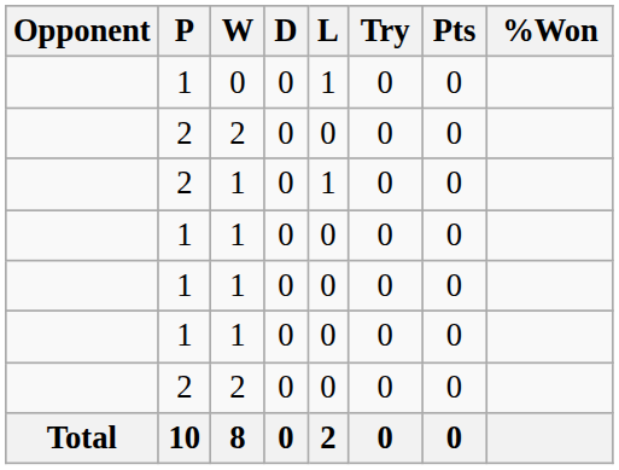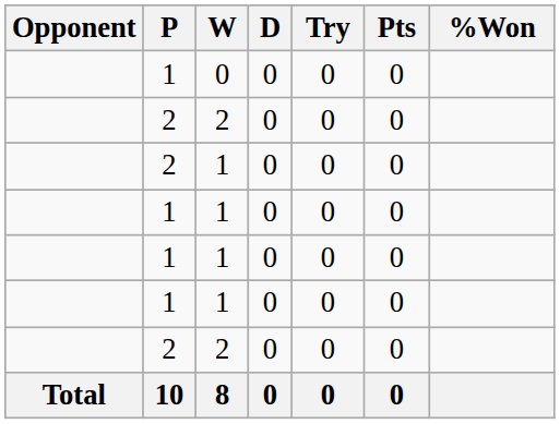 <table class="wikitable sortable"  style="text-align:center; font-size:100%;">
 <tr>
 <th style="width:25%;">Opponent</th>
 <th abbr="Played" style="width:15px;">P</th>
 <th abbr="Won" style="width:10px;">W</th>
 <th abbr="Drawn" style="width:10px;">D</th>
-<th abbr="Lost" style="width:10px;">L</th>
 <th abbr="Tries" style="width:15px;">Try</th>
 <th abbr="Points" style="width:18px;">Pts</th>
 <th abbr="Won" style="width:15px;">%Won</th>
 </tr>
 <tr>
 <td align="left"></td>
-<td>1</td>
-<td>0</td>
-<td>0</td>
-<td>1</td>
-<td>0</td>
-<td>0</td>
-<td></td>
-</tr>
-<tr>
-<td align="left"></td>
-<td>2</td>
-<td>2</td>
-<td>0</td>
-<td>0</td>
-<td>0</td>
-<td>0</td>
-<td></td>
-</tr>
-<tr>
-<td align="left"></td>
-<td>2</td>
-<td>1</td>
-<td>0</td>
-<td>1</td>
-<td>0</td>
-<td>0</td>
-<td></td>
-</tr>
-<tr>
-<td align="left"></td>
-<td>1</td>
-<td>1</td>
-<td>0</td>
-<td>0</td>
-<td>0</td>
-<td>0</td>
-<td></td>
-</tr>
-<tr>
-<td align="left"></td>
-<td>1</td>
-<td>1</td>
-<td>0</td>
-<td>0</td>
-<td>0</td>
-<td>0</td>
-<td></td>
-</tr>
-<tr>
-<td align="left"></td>
-<td>1</td>
 <td>1</td>
 <td>0</td>
 <td>0</td>
 <td>0</td>
 <td>0</td>
 <td></td>
 </tr>
 <tr>
 <td align="left"></td>
 <td>2</td>
 <td>2</td>
 <td>0</td>
 <td>0</td>
 <td>0</td>
+<td></td>
+</tr>
+<tr>
+<td align="left"></td>
+<td>2</td>
+<td>1</td>
+<td>0</td>
+<td>0</td>
+<td>0</td>
+<td></td>
+</tr>
+<tr>
+<td align="left"></td>
+<td>1</td>
+<td>1</td>
+<td>0</td>
+<td>0</td>
+<td>0</td>
+<td></td>
+</tr>
+<tr>
+<td align="left"></td>
+<td>1</td>
+<td>1</td>
+<td>0</td>
+<td>0</td>
+<td>0</td>
+<td></td>
+</tr>
+<tr>
+<td align="left"></td>
+<td>1</td>
+<td>1</td>
+<td>0</td>
+<td>0</td>
+<td>0</td>
+<td></td>
+</tr>
+<tr>
+<td align="left"></td>
+<td>2</td>
+<td>2</td>
+<td>0</td>
+<td>0</td>
 <td>0</td>
 <td></td>
 </tr>
 <tr>
 <th>Total</th>
 <th>10</th>
 <th>8</th>
 <th>0</th>
-<th>2</th>
 <th>0</th>
 <th>0</th>
 <th></th>
 </tr>
 </table>
